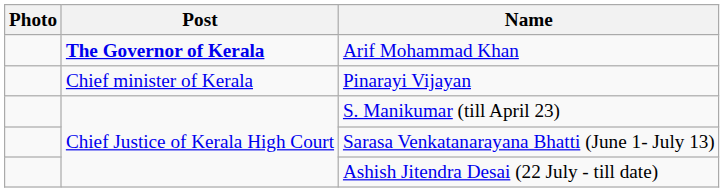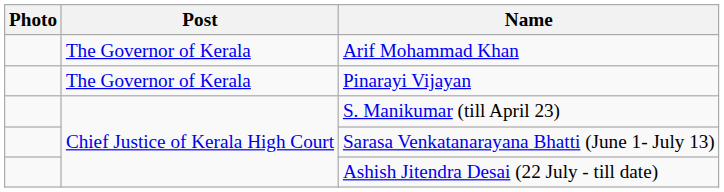 <table class="wikitable">
 <tr>
 <th>Photo</th>
 <th>Post</th>
 <th>Name</th>
 </tr>
 <tr>
 <td></td>
-<td><strong><a href='#'>The Governor of Kerala</a></strong></td>
+<td><a href='#'>The Governor of Kerala</a></td>
 <td><a href='#'>Arif Mohammad Khan</a></td>
 </tr>
 <tr>
 <td></td>
-<td><a href='#'>Chief minister of Kerala</a></td>
+<td><a href='#'>The Governor of Kerala</a></td>
 <td><a href='#'>Pinarayi Vijayan</a></td>
 </tr>
 <tr>
 <td></td>
 <td rowspan="3"><a href='#'>Chief Justice of Kerala High Court</a></td>
 <td><a href='#'>S. Manikumar</a> (till April 23)</td>
 </tr>
 <tr>
 <td></td>
 <td><a href='#'>Sarasa Venkatanarayana Bhatti</a> (June 1- July 13)</td>
 </tr>
 <tr>
 <td></td>
 <td><a href='#'>Ashish Jitendra Desai</a> (22 July - till date)</td>
 </tr>
 </table>
